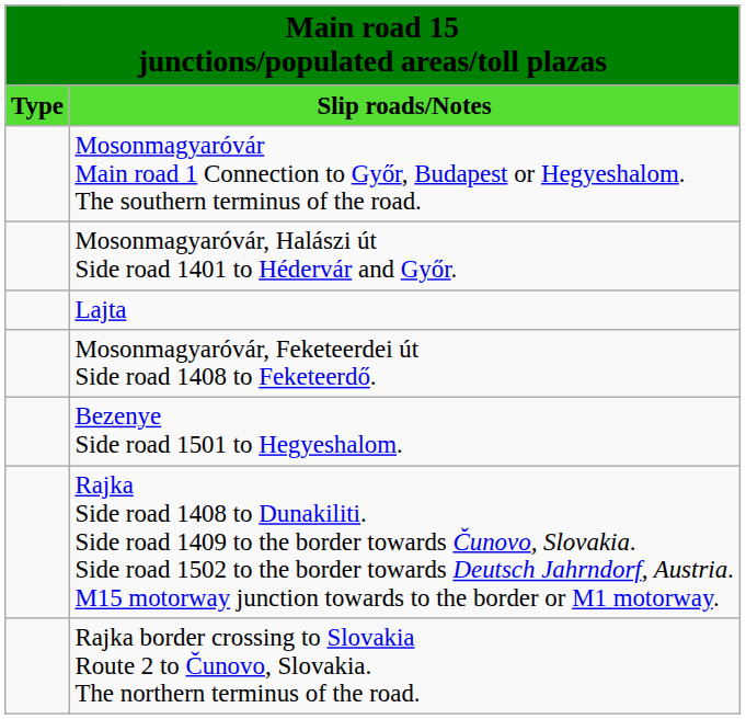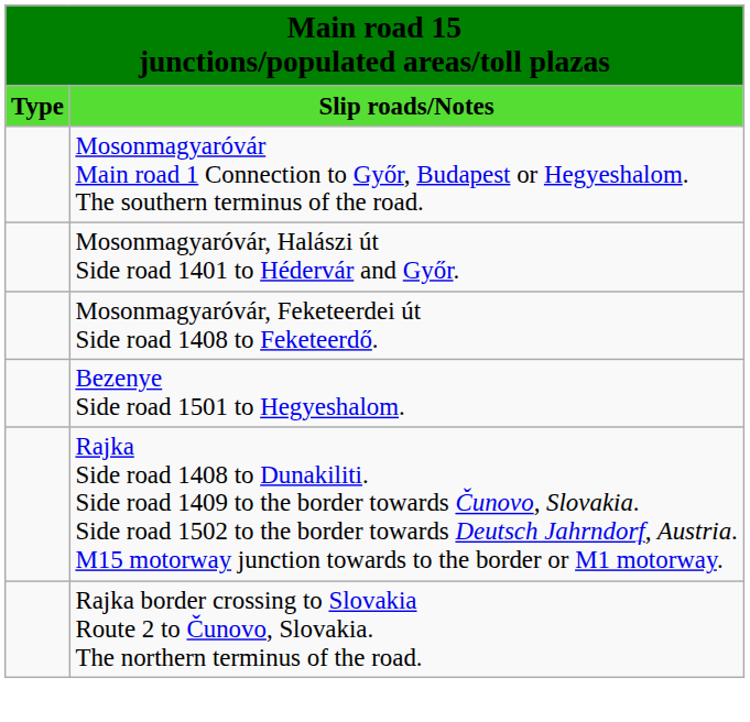 <table class="wikitable">
 <tr>
 <td colspan=2 bgcolor=green align=center style=margin-top:15><span><big><strong>Main road 15<br>junctions/populated areas/toll plazas</strong></big></span></td>
 </tr>
 <tr>
 <td align=center bgcolor=55DD33><strong>Type</strong></td>
 <td align=center bgcolor=55DD33><strong>Slip roads/Notes</strong></td>
 </tr>
 <tr>
 <td><br></td>
 <td><a href='#'>Mosonmagyaróvár</a><br> <a href='#'>Main road 1</a> Connection to <a href='#'>Győr</a>, <a href='#'>Budapest</a> or <a href='#'>Hegyeshalom</a>.<br>The southern terminus of the road.</td>
 </tr>
 <tr>
 <td></td>
 <td>Mosonmagyaróvár, Halászi út<br>Side road 1401 to <a href='#'>Hédervár</a> and <a href='#'>Győr</a>.</td>
 </tr>
 <tr>
 <td></td>
-<td><a href='#'>Lajta</a></td>
-</tr>
-<tr>
-<td></td>
 <td>Mosonmagyaróvár, Feketeerdei út<br>Side road 1408 to <a href='#'>Feketeerdő</a>.</td>
 </tr>
 <tr>
 <td></td>
 <td><a href='#'>Bezenye</a><br> Side road 1501 to <a href='#'>Hegyeshalom</a>.</td>
 </tr>
 <tr>
 <td><br></td>
 <td><a href='#'>Rajka</a><br>Side road 1408 to <a href='#'>Dunakiliti</a>.<br>Side road 1409 to the border towards <em><a href='#'>Čunovo</a>, Slovakia</em>.<br>Side road 1502 to the border towards <em><a href='#'>Deutsch Jahrndorf</a>, Austria</em>.<br> <a href='#'>M15 motorway</a> junction towards to the border or <a href='#'>M1 motorway</a>.</td>
 </tr>
 <tr>
 <td></td>
 <td>Rajka border crossing to <a href='#'>Slovakia</a><br> Route 2 to <a href='#'>Čunovo</a>, Slovakia.<br>The northern terminus of the road.</td>
 </tr>
 </table>
